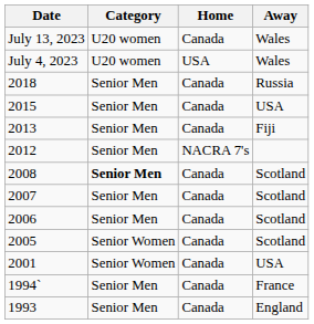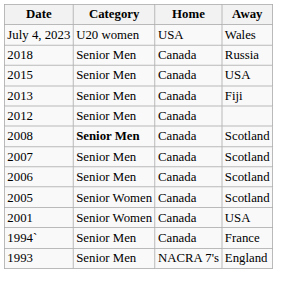 <table class="wikitable">
 <tr>
 <th>Date</th>
 <th>Category</th>
 <th>Home</th>
 <th>Away</th>
-</tr>
-<tr>
-<td>July 13, 2023</td>
-<td>U20 women</td>
-<td>Canada</td>
-<td>Wales</td>
 </tr>
 <tr>
 <td>July 4, 2023</td>
 <td>U20 women</td>
 <td>USA</td>
 <td>Wales</td>
 </tr>
 <tr>
 <td>2018</td>
 <td>Senior Men</td>
 <td>Canada</td>
 <td>Russia</td>
 </tr>
 <tr>
 <td>2015</td>
 <td>Senior Men</td>
 <td>Canada</td>
 <td>USA</td>
 </tr>
 <tr>
 <td>2013</td>
 <td>Senior Men</td>
 <td>Canada</td>
 <td>Fiji</td>
 </tr>
 <tr>
 <td>2012</td>
 <td>Senior Men</td>
-<td>NACRA 7's</td>
+<td>Canada</td>
 <td></td>
 </tr>
 <tr>
 <td>2008</td>
 <td><strong>Senior Men</strong></td>
 <td>Canada</td>
 <td>Scotland</td>
 </tr>
 <tr>
 <td>2007</td>
 <td>Senior Men</td>
 <td>Canada</td>
 <td>Scotland</td>
 </tr>
 <tr>
 <td>2006</td>
 <td>Senior Men</td>
 <td>Canada</td>
 <td>Scotland</td>
 </tr>
 <tr>
 <td>2005</td>
 <td>Senior Women</td>
 <td>Canada</td>
 <td>Scotland</td>
 </tr>
 <tr>
 <td>2001</td>
 <td>Senior Women</td>
 <td>Canada</td>
 <td>USA</td>
 </tr>
 <tr>
 <td>1994`</td>
 <td>Senior Men</td>
 <td>Canada</td>
 <td>France</td>
 </tr>
 <tr>
 <td>1993</td>
 <td>Senior Men</td>
-<td>Canada</td>
+<td>NACRA 7's</td>
 <td>England</td>
 </tr>
 </table>
